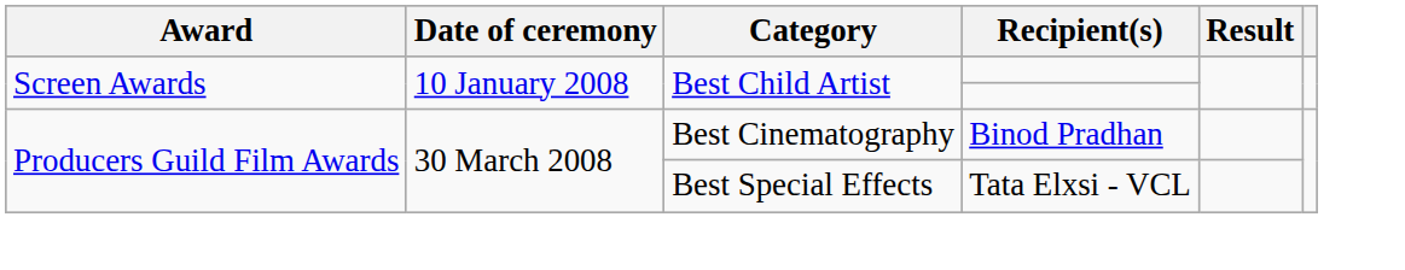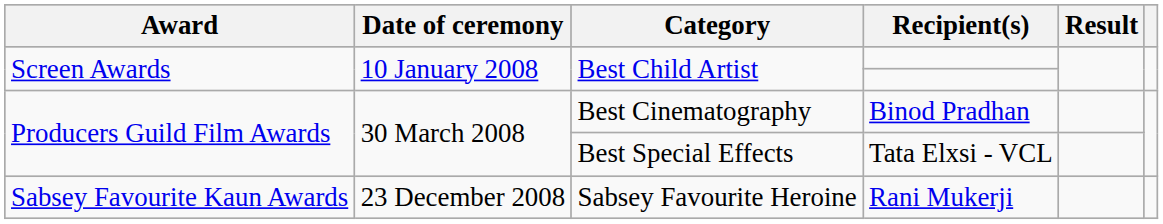 <table class="wikitable plainrowheaders sortable">
 <tr>
 <th scope="col">Award</th>
 <th scope="col">Date of ceremony</th>
 <th scope="col">Category</th>
 <th scope="col">Recipient(s)</th>
 <th scope="col" class="unsortable">Result</th>
 <th scope="col" class="unsortable"></th>
 </tr>
 <tr>
 <td rowspan="2"><a href='#'>Screen Awards</a></td>
 <td rowspan="2"><a href='#'>10 January 2008</a></td>
 <td rowspan="2"><a href='#'>Best Child Artist</a></td>
 <td></td>
 <td rowspan="2"></td>
 </tr>
 <tr>
 <td Angelina Idnani></td>
 </tr>
 <tr>
 <td rowspan="2" scope="row"><a href='#'>Producers Guild Film Awards</a></td>
 <td rowspan="2">30 March 2008</td>
 <td>Best Cinematography</td>
 <td><a href='#'>Binod Pradhan</a></td>
 <td></td>
 <td rowspan="2"></td>
 </tr>
 <tr>
 <td>Best Special Effects</td>
 <td>Tata Elxsi - VCL</td>
 <td></td>
 </tr>
+<tr>
+<td scope="row"><a href='#'>Sabsey Favourite Kaun Awards</a></td>
+<td>23 December 2008</td>
+<td>Sabsey Favourite Heroine</td>
+<td><a href='#'>Rani Mukerji</a></td>
+<td></td>
+<td></td>
+</tr>
 </table>
